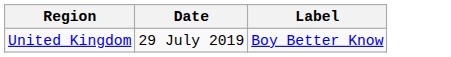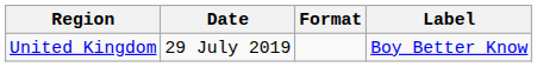 <table class=wikitable>
 <tr>
 <th>Region</th>
 <th>Date</th>
+<th>Format</th>
 <th>Label</th>
 </tr>
 <tr>
 <td><a href='#'>United Kingdom</a></td>
 <td>29 July 2019</td>
+<td></td>
 <td><a href='#'>Boy Better Know</a></td>
 </tr>
 </table>
